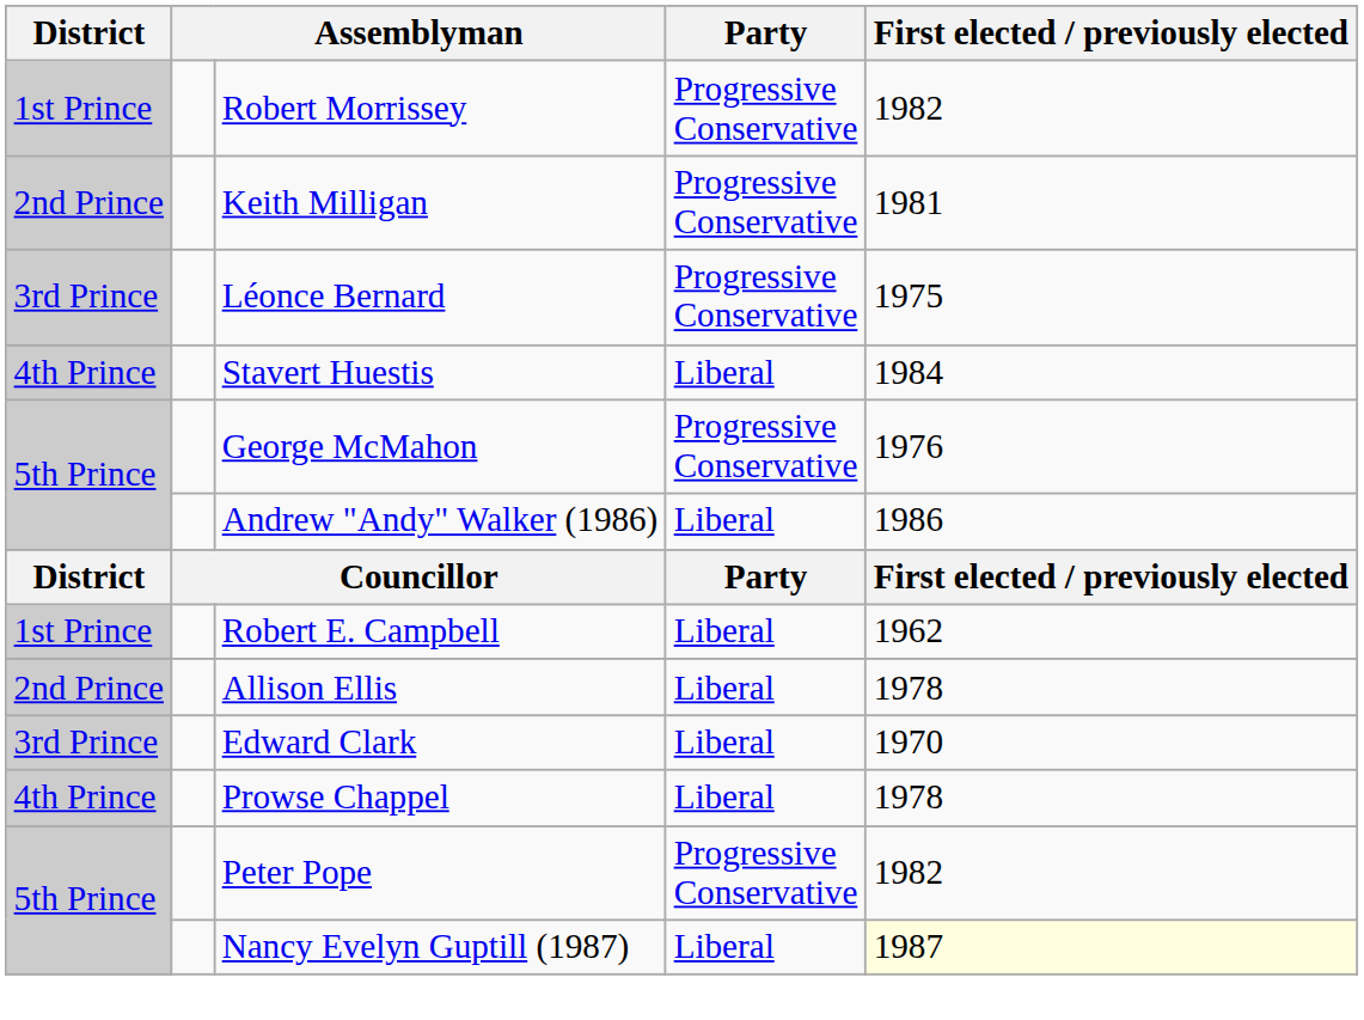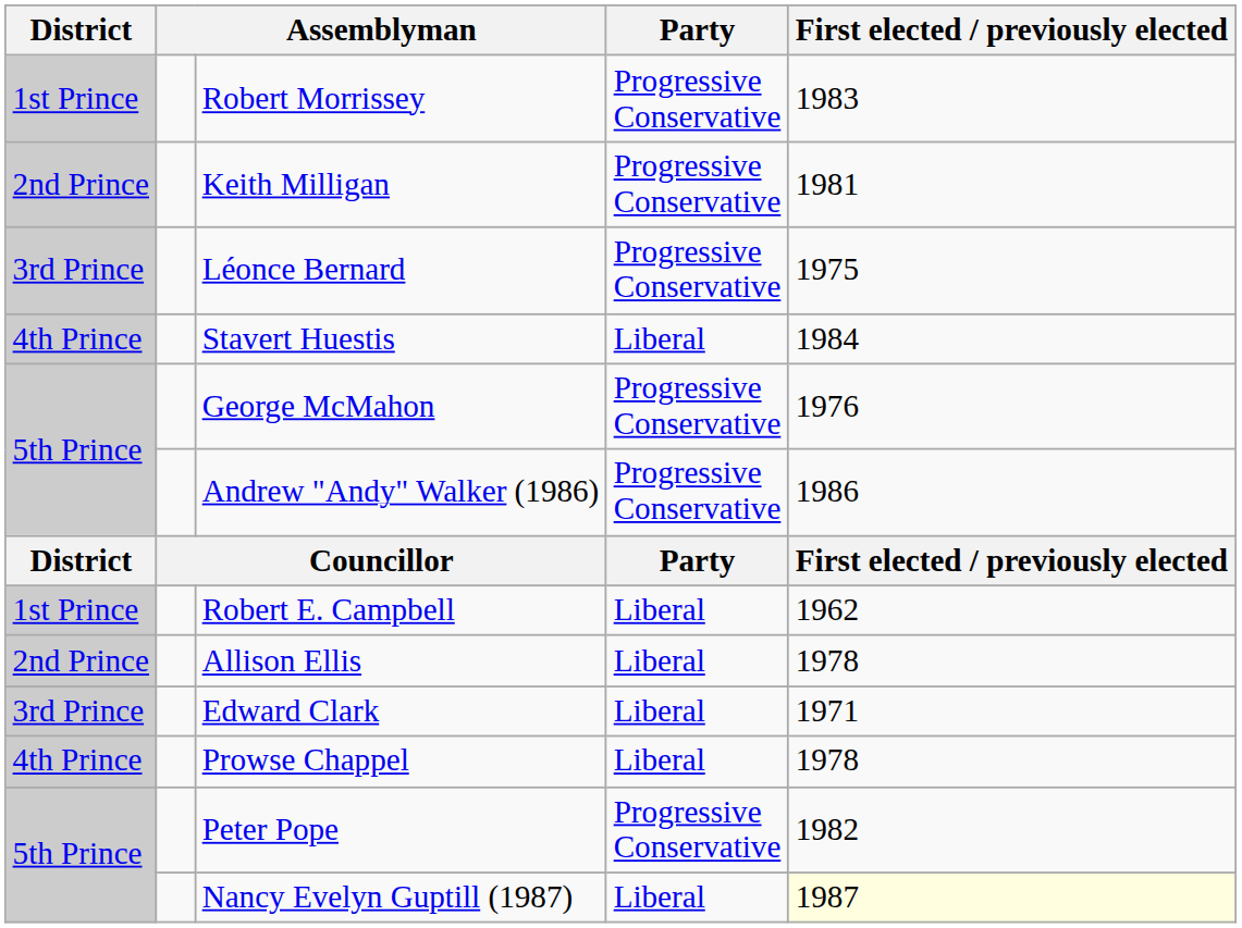 <table class="wikitable sortable">
 <tr>
 <th>District</th>
 <th colspan="2">Assemblyman</th>
 <th>Party</th>
 <th>First elected / previously elected</th>
 </tr>
 <tr>
 <td bgcolor="CCCCCC"><a href='#'>1st Prince</a></td>
 <td>   </td>
 <td><a href='#'>Robert Morrissey</a></td>
 <td><a href='#'>Progressive <br> Conservative</a></td>
-<td>1982</td>
+<td>1983</td>
 </tr>
 <tr>
 <td bgcolor="CCCCCC"><a href='#'>2nd Prince</a></td>
 <td>   </td>
 <td><a href='#'>Keith Milligan</a></td>
 <td><a href='#'>Progressive <br> Conservative</a></td>
 <td>1981</td>
 </tr>
 <tr>
 <td bgcolor="CCCCCC"><a href='#'>3rd Prince</a></td>
 <td>   </td>
 <td><a href='#'>Léonce Bernard</a></td>
 <td><a href='#'>Progressive <br> Conservative</a></td>
 <td>1975</td>
 </tr>
 <tr>
 <td bgcolor="CCCCCC"><a href='#'>4th Prince</a></td>
 <td>   </td>
 <td><a href='#'>Stavert Huestis</a></td>
 <td><a href='#'>Liberal</a></td>
 <td>1984</td>
 </tr>
 <tr>
 <td rowspan=2 bgcolor="CCCCCC"><a href='#'>5th Prince</a></td>
 <td>   </td>
 <td><a href='#'>George McMahon</a></td>
 <td><a href='#'>Progressive <br> Conservative</a></td>
 <td>1976</td>
 </tr>
 <tr>
 <td> </td>
 <td><a href='#'>Andrew "Andy" Walker</a> (1986)</td>
-<td><a href='#'>Liberal</a></td>
+<td><a href='#'>Progressive <br> Conservative</a></td>
 <td>1986</td>
 </tr>
 <tr>
 <th>District</th>
 <th colspan="2">Councillor</th>
 <th>Party</th>
 <th>First elected / previously elected</th>
 </tr>
 <tr>
 <td bgcolor="CCCCCC"><a href='#'>1st Prince</a></td>
 <td>   </td>
 <td><a href='#'>Robert E. Campbell</a></td>
 <td><a href='#'>Liberal</a></td>
 <td>1962</td>
 </tr>
 <tr>
 <td bgcolor="CCCCCC"><a href='#'>2nd Prince</a></td>
 <td>   </td>
 <td><a href='#'>Allison Ellis</a></td>
 <td><a href='#'>Liberal</a></td>
 <td>1978</td>
 </tr>
 <tr>
 <td bgcolor="CCCCCC"><a href='#'>3rd Prince</a></td>
 <td>   </td>
 <td><a href='#'>Edward Clark</a></td>
 <td><a href='#'>Liberal</a></td>
-<td>1970</td>
+<td>1971</td>
 </tr>
 <tr>
 <td bgcolor="CCCCCC"><a href='#'>4th Prince</a></td>
 <td>    <br></td>
 <td><a href='#'>Prowse Chappel</a></td>
 <td><a href='#'>Liberal</a></td>
 <td>1978</td>
 </tr>
 <tr>
 <td rowspan=2 bgcolor="CCCCCC"><a href='#'>5th Prince</a></td>
 <td>   </td>
 <td><a href='#'>Peter Pope</a></td>
 <td><a href='#'>Progressive <br> Conservative</a></td>
 <td>1982</td>
 </tr>
 <tr>
 <td> </td>
 <td><a href='#'>Nancy Evelyn Guptill</a> (1987)</td>
 <td><a href='#'>Liberal</a></td>
 <td style="background: lightyellow;">1987</td>
 </tr>
 </table>
